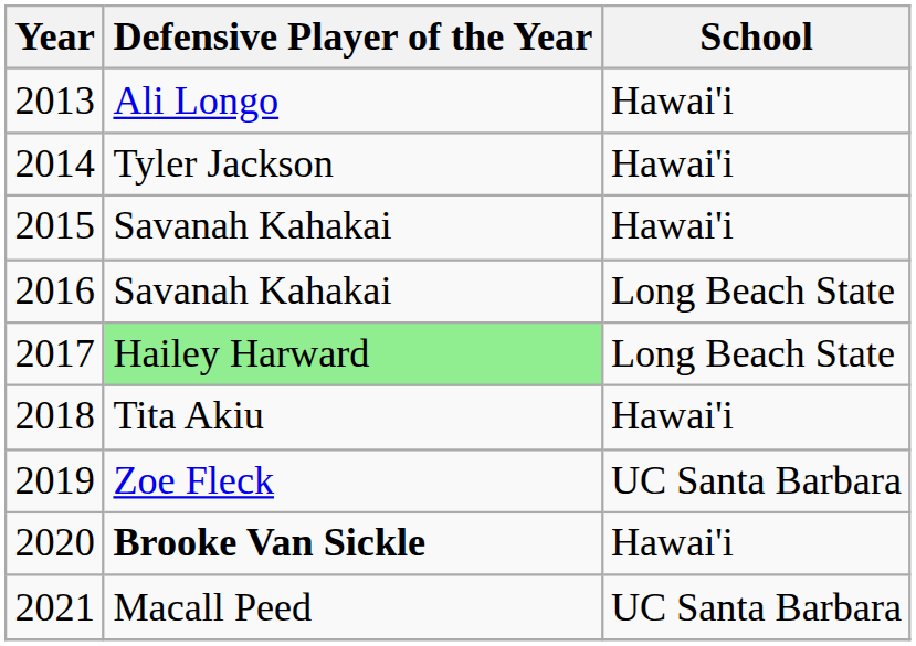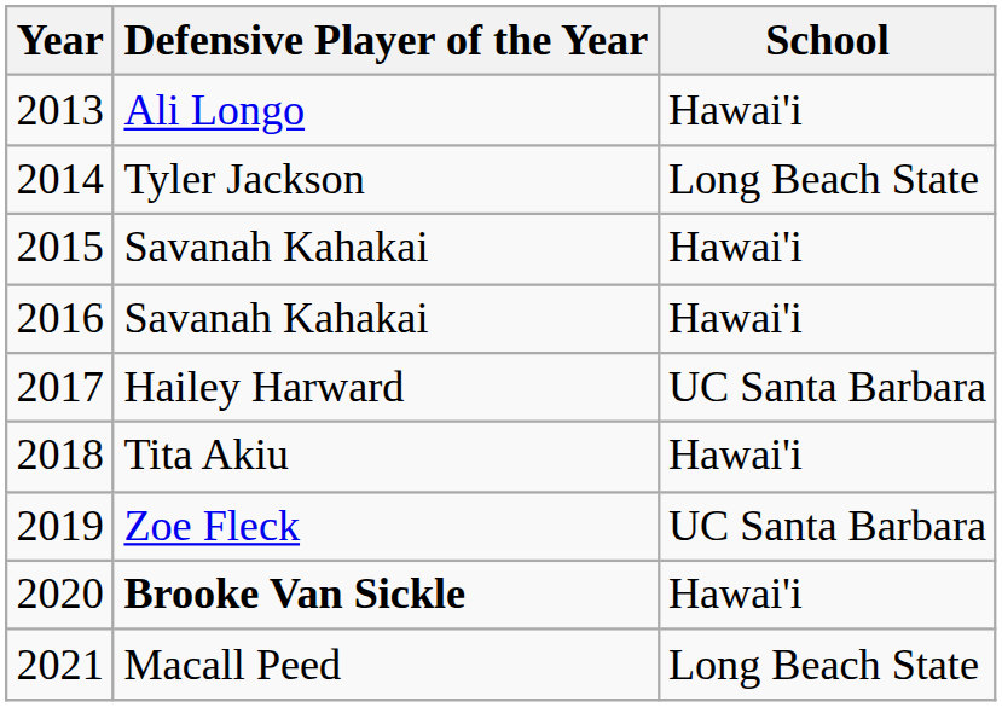 <table class="wikitable">
 <tr>
 <th>Year</th>
 <th>Defensive Player of the Year</th>
 <th>School</th>
 </tr>
 <tr>
 <td>2013</td>
 <td><a href='#'>Ali Longo</a></td>
 <td>Hawai'i</td>
 </tr>
 <tr>
 <td>2014</td>
 <td>Tyler Jackson</td>
-<td>Hawai'i</td>
+<td>Long Beach State</td>
 </tr>
 <tr>
 <td>2015</td>
 <td>Savanah Kahakai</td>
 <td>Hawai'i</td>
 </tr>
 <tr>
 <td>2016</td>
 <td>Savanah Kahakai</td>
-<td>Long Beach State</td>
+<td>Hawai'i</td>
 </tr>
 <tr>
 <td>2017</td>
-<td style="background: lightgreen;">Hailey Harward</td>
-<td>Long Beach State</td>
+<td>Hailey Harward</td>
+<td>UC Santa Barbara</td>
 </tr>
 <tr>
 <td>2018</td>
 <td>Tita Akiu</td>
 <td>Hawai'i</td>
 </tr>
 <tr>
 <td>2019</td>
 <td><a href='#'>Zoe Fleck</a></td>
 <td>UC Santa Barbara</td>
 </tr>
 <tr>
 <td>2020</td>
 <td><strong>Brooke Van Sickle</strong></td>
 <td>Hawai'i</td>
 </tr>
 <tr>
 <td>2021</td>
 <td>Macall Peed</td>
-<td>UC Santa Barbara</td>
+<td>Long Beach State</td>
 </tr>
 <tr>
 </tr>
 </table>
